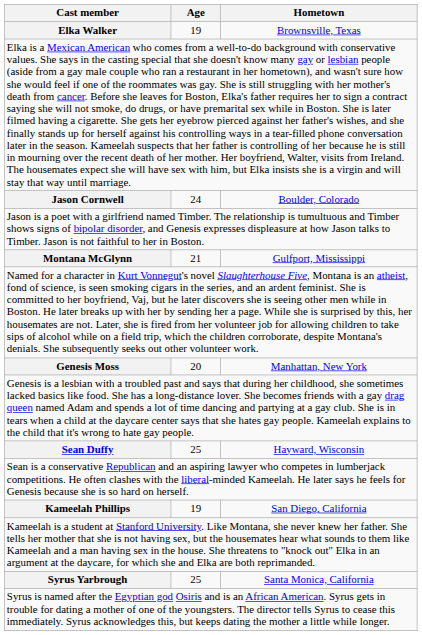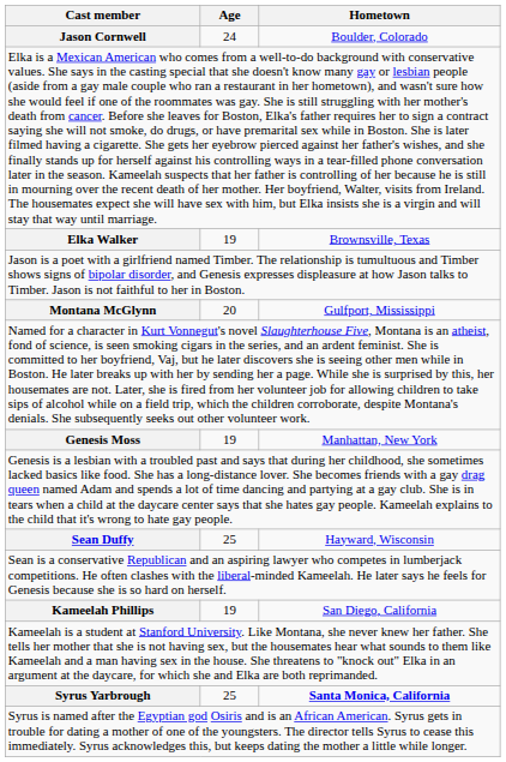 <table class="wikitable sortable" style="text-align:center;">
 <tr>
 <th scope="col">Cast member</th>
 <th scope="col">Age</th>
 <th scope="col">Hometown</th>
 </tr>
 <tr>
-<th scope="row">Elka Walker</th>
-<td>19</td>
-<td><a href='#'>Brownsville, Texas</a></td>
+<th scope="row">Jason Cornwell</th>
+<td>24</td>
+<td><a href='#'>Boulder, Colorado</a></td>
 </tr>
 <tr class="expand-child">
 <td colspan="3" align="left">Elka is a <a href='#'>Mexican American</a> who comes from a well-to-do background with conservative values. She says in the casting special that she doesn't know many <a href='#'>gay</a> or <a href='#'>lesbian</a> people (aside from a gay male couple who ran a restaurant in her hometown), and wasn't sure how she would feel if one of the roommates was gay. She is still struggling with her mother's death from <a href='#'>cancer</a>. Before she leaves for Boston, Elka's father requires her to sign a contract saying she will not smoke, do drugs, or have premarital sex while in Boston. She is later filmed having a cigarette. She gets her eyebrow pierced against her father's wishes, and she finally stands up for herself against his controlling ways in a tear-filled phone conversation later in the season. Kameelah suspects that her father is controlling of her because he is still in mourning over the recent death of her mother. Her boyfriend, Walter, visits from Ireland. The housemates expect she will have sex with him, but Elka insists she is a virgin and will stay that way until marriage.</td>
 </tr>
 <tr>
-<th scope="row">Jason Cornwell</th>
-<td>24</td>
-<td><a href='#'>Boulder, Colorado</a></td>
+<th scope="row">Elka Walker</th>
+<td>19</td>
+<td><a href='#'>Brownsville, Texas</a></td>
 </tr>
 <tr class="expand-child">
 <td colspan="3" align="left">Jason is a poet with a girlfriend named Timber. The relationship is tumultuous and Timber shows signs of <a href='#'>bipolar disorder</a>, and Genesis expresses displeasure at how Jason talks to Timber. Jason is not faithful to her in Boston.</td>
 </tr>
 <tr>
 <th scope="row">Montana McGlynn</th>
-<td>21</td>
+<td>20</td>
 <td><a href='#'>Gulfport, Mississippi</a></td>
 </tr>
 <tr class="expand-child">
 <td colspan="3" align="left">Named for a character in <a href='#'>Kurt Vonnegut</a>'s novel <em><a href='#'>Slaughterhouse Five</a></em>, Montana is an <a href='#'>atheist</a>, fond of science, is seen smoking cigars in the series, and an ardent feminist. She is committed to her boyfriend, Vaj, but he later discovers she is seeing other men while in Boston. He later breaks up with her by sending her a page. While she is surprised by this, her housemates are not. Later, she is fired from her volunteer job for allowing children to take sips of alcohol while on a field trip, which the children corroborate, despite Montana's denials. She subsequently seeks out other volunteer work.</td>
 </tr>
 <tr>
 <th scope="row">Genesis Moss</th>
-<td>20</td>
+<td>19</td>
 <td><a href='#'>Manhattan, New York</a></td>
 </tr>
 <tr class="expand-child">
 <td colspan="3" align="left">Genesis is a lesbian with a troubled past and says that during her childhood, she sometimes lacked basics like food. She has a long-distance lover. She becomes friends with a gay <a href='#'>drag queen</a> named Adam and spends a lot of time dancing and partying at a gay club. She is in tears when a child at the daycare center says that she hates gay people. Kameelah explains to the child that it's wrong to hate gay people.</td>
 </tr>
 <tr>
 <th scope="row"><a href='#'>Sean Duffy</a></th>
 <td>25</td>
 <td><a href='#'>Hayward, Wisconsin</a></td>
 </tr>
 <tr class="expand-child">
 <td colspan="3" align="left">Sean is a conservative <a href='#'>Republican</a> and an aspiring lawyer who competes in lumberjack competitions. He often clashes with the <a href='#'>liberal</a>-minded Kameelah. He later says he feels for Genesis because she is so hard on herself.</td>
 </tr>
 <tr>
 <th scope="row">Kameelah Phillips</th>
 <td>19</td>
 <td><a href='#'>San Diego, California</a></td>
 </tr>
 <tr class="expand-child">
 <td colspan="3" align="left">Kameelah is a student at <a href='#'>Stanford University</a>. Like Montana, she never knew her father. She tells her mother that she is not having sex, but the housemates hear what sounds to them like Kameelah and a man having sex in the house. She threatens to "knock out" Elka in an argument at the daycare, for which she and Elka are both reprimanded.</td>
 </tr>
 <tr>
 <th scope="row">Syrus Yarbrough</th>
 <td>25</td>
-<td><a href='#'>Santa Monica, California</a></td>
+<td><strong><a href='#'>Santa Monica, California</a></strong></td>
 </tr>
 <tr class="expand-child">
 <td colspan="3" align="left">Syrus is named after the <a href='#'>Egyptian god</a> <a href='#'>Osiris</a> and is an <a href='#'>African American</a>. Syrus gets in trouble for dating a mother of one of the youngsters. The director tells Syrus to cease this immediately. Syrus acknowledges this, but keeps dating the mother a little while longer.</td>
 </tr>
 </table>
